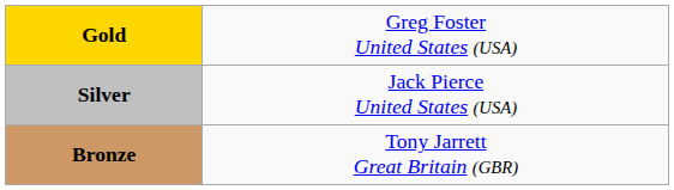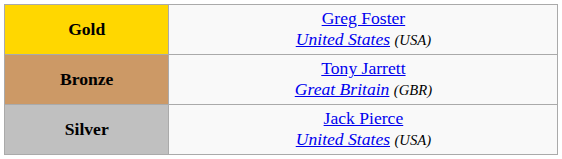 <table class="wikitable" style=" text-align:center; font-size:110%;" width="35%">
 <tr>
 <td bgcolor="gold"><strong>Gold</strong></td>
 <td> <a href='#'>Greg Foster</a><br><em><a href='#'>United States</a> <small>(USA)</small></em></td>
 </tr>
 <tr>
+<td bgcolor="CC9966"><strong>Bronze</strong></td>
+<td> <a href='#'>Tony Jarrett</a><br><em><a href='#'>Great Britain</a> <small>(GBR)</small></em></td>
+</tr>
+<tr>
 <td bgcolor="silver"><strong>Silver</strong></td>
 <td> <a href='#'>Jack Pierce</a><br><em><a href='#'>United States</a> <small>(USA)</small></em></td>
 </tr>
-<tr>
-<td bgcolor="CC9966"><strong>Bronze</strong></td>
-<td> <a href='#'>Tony Jarrett</a><br><em><a href='#'>Great Britain</a> <small>(GBR)</small></em></td>
-</tr>
 </table>
